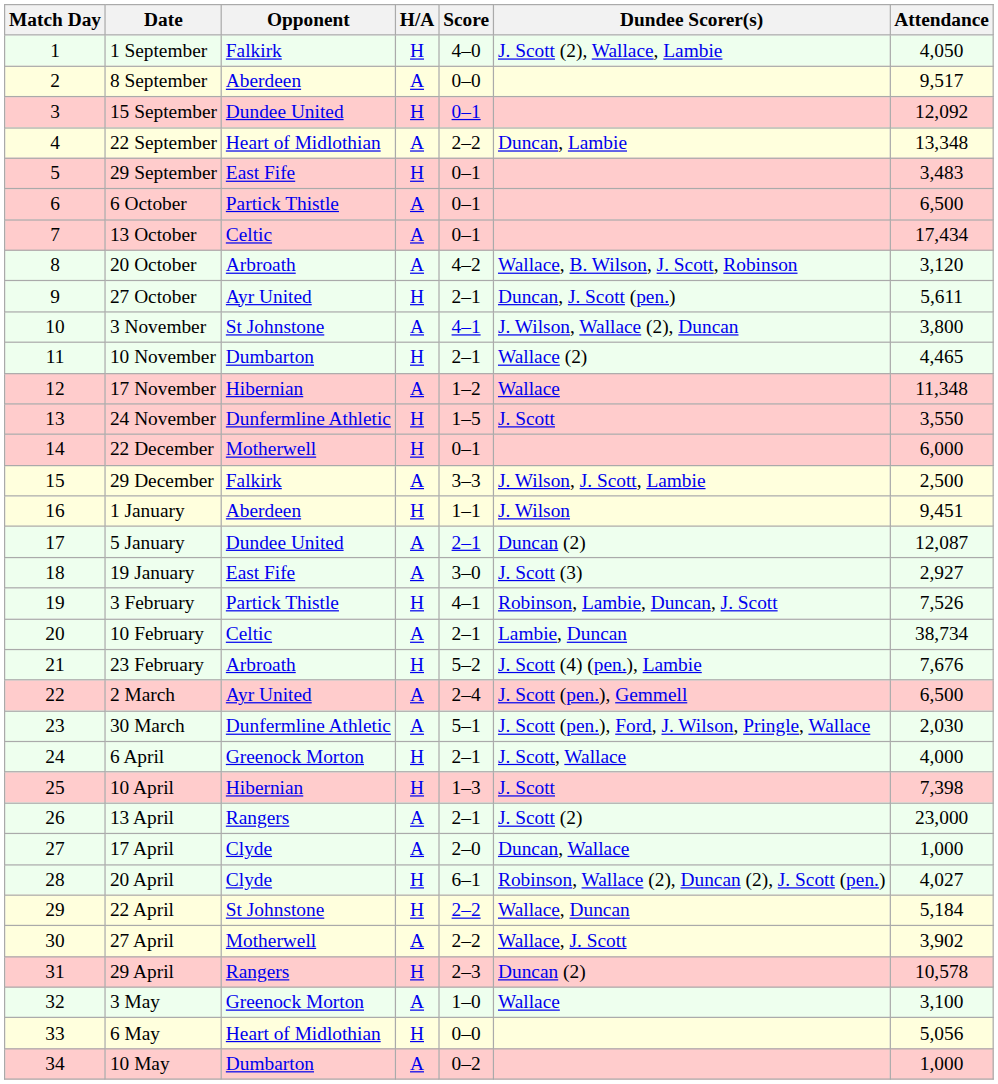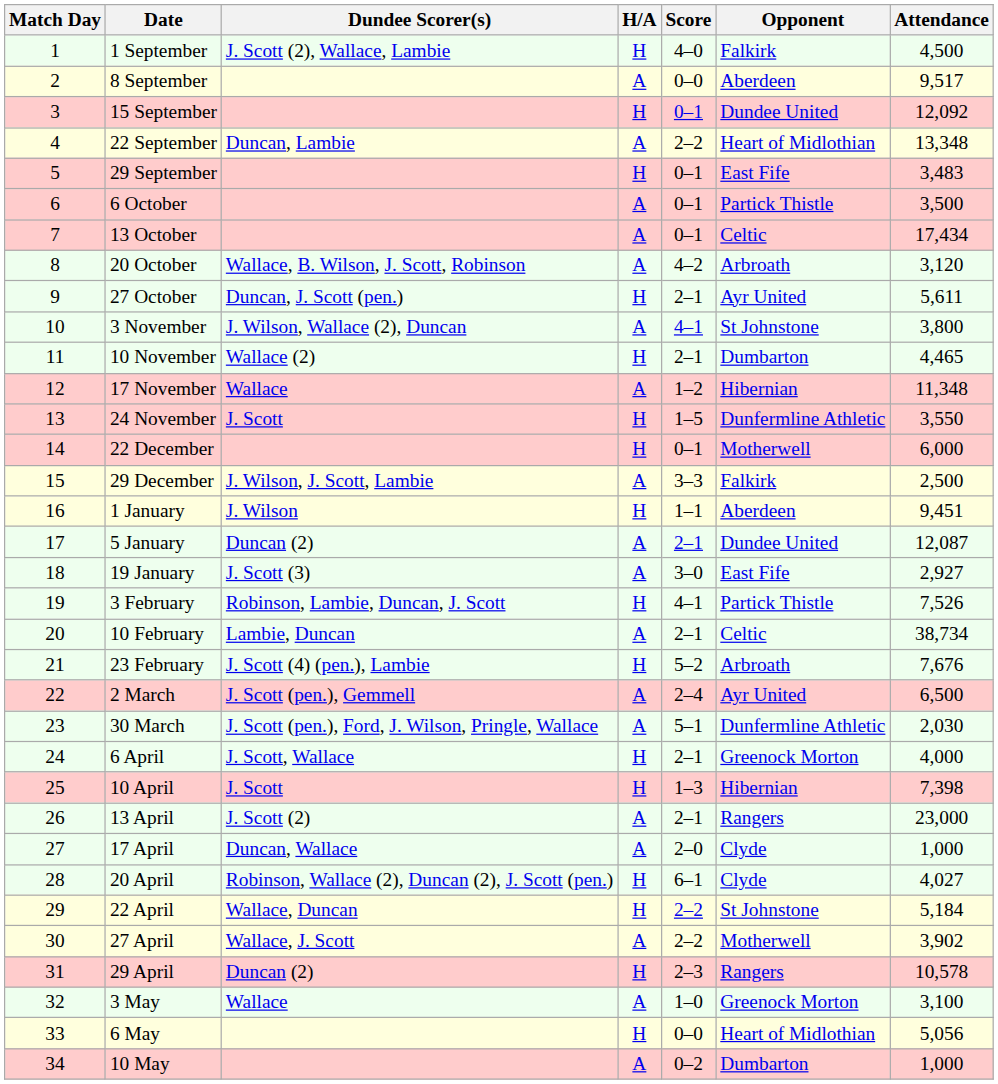 <table class="wikitable" style="text-align:center">
 <tr>
 <th>Match Day</th>
 <th>Date</th>
-<th>Opponent</th>
+<th>Dundee Scorer(s)</th>
 <th>H/A</th>
 <th>Score</th>
-<th>Dundee Scorer(s)</th>
+<th>Opponent</th>
 <th>Attendance</th>
 </tr>
 <tr bgcolor="#EEFFEE">
 <td>1</td>
 <td align="left">1 September</td>
-<td align="left"><a href='#'>Falkirk</a></td>
+<td align="left"><a href='#'>J. Scott</a> (2), <a href='#'>Wallace</a>, <a href='#'>Lambie</a></td>
 <td><a href='#'>H</a></td>
 <td>4–0</td>
-<td align="left"><a href='#'>J. Scott</a> (2), <a href='#'>Wallace</a>, <a href='#'>Lambie</a></td>
-<td>4,050</td>
+<td align="left"><a href='#'>Falkirk</a></td>
+<td>4,500</td>
 </tr>
 <tr bgcolor="#FFFFDD">
 <td>2</td>
 <td align="left">8 September</td>
-<td align="left"><a href='#'>Aberdeen</a></td>
+<td align="left"></td>
 <td><a href='#'>A</a></td>
 <td>0–0</td>
-<td align="left"></td>
+<td align="left"><a href='#'>Aberdeen</a></td>
 <td>9,517</td>
 </tr>
 <tr bgcolor="#FFCCCC">
 <td>3</td>
 <td align="left">15 September</td>
-<td align="left"><a href='#'>Dundee United</a></td>
+<td align="left"></td>
 <td><a href='#'>H</a></td>
 <td><a href='#'>0–1</a></td>
-<td align="left"></td>
+<td align="left"><a href='#'>Dundee United</a></td>
 <td>12,092</td>
 </tr>
 <tr bgcolor="#FFFFDD">
 <td>4</td>
 <td align="left">22 September</td>
-<td align="left"><a href='#'>Heart of Midlothian</a></td>
+<td align="left"><a href='#'>Duncan</a>, <a href='#'>Lambie</a></td>
 <td><a href='#'>A</a></td>
 <td>2–2</td>
-<td align="left"><a href='#'>Duncan</a>, <a href='#'>Lambie</a></td>
+<td align="left"><a href='#'>Heart of Midlothian</a></td>
 <td>13,348</td>
 </tr>
 <tr bgcolor="#FFCCCC">
 <td>5</td>
 <td align="left">29 September</td>
-<td align="left"><a href='#'>East Fife</a></td>
+<td align="left"></td>
 <td><a href='#'>H</a></td>
 <td>0–1</td>
-<td align="left"></td>
+<td align="left"><a href='#'>East Fife</a></td>
 <td>3,483</td>
 </tr>
 <tr bgcolor="#FFCCCC">
 <td>6</td>
 <td align="left">6 October</td>
-<td align="left"><a href='#'>Partick Thistle</a></td>
+<td align="left"></td>
 <td><a href='#'>A</a></td>
 <td>0–1</td>
-<td align="left"></td>
-<td>6,500</td>
+<td align="left"><a href='#'>Partick Thistle</a></td>
+<td>3,500</td>
 </tr>
 <tr bgcolor="#FFCCCC">
 <td>7</td>
 <td align="left">13 October</td>
-<td align="left"><a href='#'>Celtic</a></td>
+<td align="left"></td>
 <td><a href='#'>A</a></td>
 <td>0–1</td>
-<td align="left"></td>
+<td align="left"><a href='#'>Celtic</a></td>
 <td>17,434</td>
 </tr>
 <tr bgcolor="#EEFFEE">
 <td>8</td>
 <td align="left">20 October</td>
-<td align="left"><a href='#'>Arbroath</a></td>
+<td align="left"><a href='#'>Wallace</a>, <a href='#'>B. Wilson</a>, <a href='#'>J. Scott</a>, <a href='#'>Robinson</a></td>
 <td><a href='#'>A</a></td>
 <td>4–2</td>
-<td align="left"><a href='#'>Wallace</a>, <a href='#'>B. Wilson</a>, <a href='#'>J. Scott</a>, <a href='#'>Robinson</a></td>
+<td align="left"><a href='#'>Arbroath</a></td>
 <td>3,120</td>
 </tr>
 <tr bgcolor="#EEFFEE">
 <td>9</td>
 <td align="left">27 October</td>
-<td align="left"><a href='#'>Ayr United</a></td>
+<td align="left"><a href='#'>Duncan</a>, <a href='#'>J. Scott</a> (<a href='#'>pen.</a>)</td>
 <td><a href='#'>H</a></td>
 <td>2–1</td>
-<td align="left"><a href='#'>Duncan</a>, <a href='#'>J. Scott</a> (<a href='#'>pen.</a>)</td>
+<td align="left"><a href='#'>Ayr United</a></td>
 <td>5,611</td>
 </tr>
 <tr bgcolor="#EEFFEE">
 <td>10</td>
 <td align="left">3 November</td>
-<td align="left"><a href='#'>St Johnstone</a></td>
+<td align="left"><a href='#'>J. Wilson</a>, <a href='#'>Wallace</a> (2), <a href='#'>Duncan</a></td>
 <td><a href='#'>A</a></td>
 <td><a href='#'>4–1</a></td>
-<td align="left"><a href='#'>J. Wilson</a>, <a href='#'>Wallace</a> (2), <a href='#'>Duncan</a></td>
+<td align="left"><a href='#'>St Johnstone</a></td>
 <td>3,800</td>
 </tr>
 <tr bgcolor="#EEFFEE">
 <td>11</td>
 <td align="left">10 November</td>
-<td align="left"><a href='#'>Dumbarton</a></td>
+<td align="left"><a href='#'>Wallace</a> (2)</td>
 <td><a href='#'>H</a></td>
 <td>2–1</td>
-<td align="left"><a href='#'>Wallace</a> (2)</td>
+<td align="left"><a href='#'>Dumbarton</a></td>
 <td>4,465</td>
 </tr>
 <tr bgcolor="#FFCCCC">
 <td>12</td>
 <td align="left">17 November</td>
-<td align="left"><a href='#'>Hibernian</a></td>
+<td align="left"><a href='#'>Wallace</a></td>
 <td><a href='#'>A</a></td>
 <td>1–2</td>
-<td align="left"><a href='#'>Wallace</a></td>
+<td align="left"><a href='#'>Hibernian</a></td>
 <td>11,348</td>
 </tr>
 <tr bgcolor="#FFCCCC">
 <td>13</td>
 <td align="left">24 November</td>
-<td align="left"><a href='#'>Dunfermline Athletic</a></td>
+<td align="left"><a href='#'>J. Scott</a></td>
 <td><a href='#'>H</a></td>
 <td>1–5</td>
-<td align="left"><a href='#'>J. Scott</a></td>
+<td align="left"><a href='#'>Dunfermline Athletic</a></td>
 <td>3,550</td>
 </tr>
 <tr bgcolor="#FFCCCC">
 <td>14</td>
 <td align="left">22 December</td>
-<td align="left"><a href='#'>Motherwell</a></td>
+<td align="left"></td>
 <td><a href='#'>H</a></td>
 <td>0–1</td>
-<td align="left"></td>
+<td align="left"><a href='#'>Motherwell</a></td>
 <td>6,000</td>
 </tr>
 <tr bgcolor="#FFFFDD">
 <td>15</td>
 <td align="left">29 December</td>
-<td align="left"><a href='#'>Falkirk</a></td>
+<td align="left"><a href='#'>J. Wilson</a>, <a href='#'>J. Scott</a>, <a href='#'>Lambie</a></td>
 <td><a href='#'>A</a></td>
 <td>3–3</td>
-<td align="left"><a href='#'>J. Wilson</a>, <a href='#'>J. Scott</a>, <a href='#'>Lambie</a></td>
+<td align="left"><a href='#'>Falkirk</a></td>
 <td>2,500</td>
 </tr>
 <tr bgcolor="#FFFFDD">
 <td>16</td>
 <td align="left">1 January</td>
-<td align="left"><a href='#'>Aberdeen</a></td>
+<td align="left"><a href='#'>J. Wilson</a></td>
 <td><a href='#'>H</a></td>
 <td>1–1</td>
-<td align="left"><a href='#'>J. Wilson</a></td>
+<td align="left"><a href='#'>Aberdeen</a></td>
 <td>9,451</td>
 </tr>
 <tr bgcolor="#EEFFEE">
 <td>17</td>
 <td align="left">5 January</td>
-<td align="left"><a href='#'>Dundee United</a></td>
+<td align="left"><a href='#'>Duncan</a> (2)</td>
 <td><a href='#'>A</a></td>
 <td><a href='#'>2–1</a></td>
-<td align="left"><a href='#'>Duncan</a> (2)</td>
+<td align="left"><a href='#'>Dundee United</a></td>
 <td>12,087</td>
 </tr>
 <tr bgcolor="#EEFFEE">
 <td>18</td>
 <td align="left">19 January</td>
-<td align="left"><a href='#'>East Fife</a></td>
+<td align="left"><a href='#'>J. Scott</a> (3)</td>
 <td><a href='#'>A</a></td>
 <td>3–0</td>
-<td align="left"><a href='#'>J. Scott</a> (3)</td>
+<td align="left"><a href='#'>East Fife</a></td>
 <td>2,927</td>
 </tr>
 <tr bgcolor="#EEFFEE">
 <td>19</td>
 <td align="left">3 February</td>
-<td align="left"><a href='#'>Partick Thistle</a></td>
+<td align="left"><a href='#'>Robinson</a>, <a href='#'>Lambie</a>, <a href='#'>Duncan</a>, <a href='#'>J. Scott</a></td>
 <td><a href='#'>H</a></td>
 <td>4–1</td>
-<td align="left"><a href='#'>Robinson</a>, <a href='#'>Lambie</a>, <a href='#'>Duncan</a>, <a href='#'>J. Scott</a></td>
+<td align="left"><a href='#'>Partick Thistle</a></td>
 <td>7,526</td>
 </tr>
 <tr bgcolor="#EEFFEE">
 <td>20</td>
 <td align="left">10 February</td>
-<td align="left"><a href='#'>Celtic</a></td>
+<td align="left"><a href='#'>Lambie</a>, <a href='#'>Duncan</a></td>
 <td><a href='#'>A</a></td>
 <td>2–1</td>
-<td align="left"><a href='#'>Lambie</a>, <a href='#'>Duncan</a></td>
+<td align="left"><a href='#'>Celtic</a></td>
 <td>38,734</td>
 </tr>
 <tr bgcolor="#EEFFEE">
 <td>21</td>
 <td align="left">23 February</td>
-<td align="left"><a href='#'>Arbroath</a></td>
+<td align="left"><a href='#'>J. Scott</a> (4) (<a href='#'>pen.</a>), <a href='#'>Lambie</a></td>
 <td><a href='#'>H</a></td>
 <td>5–2</td>
-<td align="left"><a href='#'>J. Scott</a> (4) (<a href='#'>pen.</a>), <a href='#'>Lambie</a></td>
+<td align="left"><a href='#'>Arbroath</a></td>
 <td>7,676</td>
 </tr>
 <tr bgcolor="#FFCCCC">
 <td>22</td>
 <td align="left">2 March</td>
-<td align="left"><a href='#'>Ayr United</a></td>
+<td align="left"><a href='#'>J. Scott</a> (<a href='#'>pen.</a>), <a href='#'>Gemmell</a></td>
 <td><a href='#'>A</a></td>
 <td>2–4</td>
-<td align="left"><a href='#'>J. Scott</a> (<a href='#'>pen.</a>), <a href='#'>Gemmell</a></td>
+<td align="left"><a href='#'>Ayr United</a></td>
 <td>6,500</td>
 </tr>
 <tr bgcolor="#EEFFEE">
 <td>23</td>
 <td align="left">30 March</td>
-<td align="left"><a href='#'>Dunfermline Athletic</a></td>
+<td align="left"><a href='#'>J. Scott</a> (<a href='#'>pen.</a>), <a href='#'>Ford</a>, <a href='#'>J. Wilson</a>, <a href='#'>Pringle</a>, <a href='#'>Wallace</a></td>
 <td><a href='#'>A</a></td>
 <td>5–1</td>
-<td align="left"><a href='#'>J. Scott</a> (<a href='#'>pen.</a>), <a href='#'>Ford</a>, <a href='#'>J. Wilson</a>, <a href='#'>Pringle</a>, <a href='#'>Wallace</a></td>
+<td align="left"><a href='#'>Dunfermline Athletic</a></td>
 <td>2,030</td>
 </tr>
 <tr bgcolor="#EEFFEE">
 <td>24</td>
 <td align="left">6 April</td>
-<td align="left"><a href='#'>Greenock Morton</a></td>
+<td align="left"><a href='#'>J. Scott</a>, <a href='#'>Wallace</a></td>
 <td><a href='#'>H</a></td>
 <td>2–1</td>
-<td align="left"><a href='#'>J. Scott</a>, <a href='#'>Wallace</a></td>
+<td align="left"><a href='#'>Greenock Morton</a></td>
 <td>4,000</td>
 </tr>
 <tr bgcolor="#FFCCCC">
 <td>25</td>
 <td align="left">10 April</td>
-<td align="left"><a href='#'>Hibernian</a></td>
+<td align="left"><a href='#'>J. Scott</a></td>
 <td><a href='#'>H</a></td>
 <td>1–3</td>
-<td align="left"><a href='#'>J. Scott</a></td>
+<td align="left"><a href='#'>Hibernian</a></td>
 <td>7,398</td>
 </tr>
 <tr bgcolor="#EEFFEE">
 <td>26</td>
 <td align="left">13 April</td>
-<td align="left"><a href='#'>Rangers</a></td>
+<td align="left"><a href='#'>J. Scott</a> (2)</td>
 <td><a href='#'>A</a></td>
 <td>2–1</td>
-<td align="left"><a href='#'>J. Scott</a> (2)</td>
+<td align="left"><a href='#'>Rangers</a></td>
 <td>23,000</td>
 </tr>
 <tr bgcolor="#EEFFEE">
 <td>27</td>
 <td align="left">17 April</td>
-<td align="left"><a href='#'>Clyde</a></td>
+<td align="left"><a href='#'>Duncan</a>, <a href='#'>Wallace</a></td>
 <td><a href='#'>A</a></td>
 <td>2–0</td>
-<td align="left"><a href='#'>Duncan</a>, <a href='#'>Wallace</a></td>
+<td align="left"><a href='#'>Clyde</a></td>
 <td>1,000</td>
 </tr>
 <tr bgcolor="#EEFFEE">
 <td>28</td>
 <td align="left">20 April</td>
-<td align="left"><a href='#'>Clyde</a></td>
+<td align="left"><a href='#'>Robinson</a>, <a href='#'>Wallace</a> (2), <a href='#'>Duncan</a> (2), <a href='#'>J. Scott</a> (<a href='#'>pen.</a>)</td>
 <td><a href='#'>H</a></td>
 <td>6–1</td>
-<td align="left"><a href='#'>Robinson</a>, <a href='#'>Wallace</a> (2), <a href='#'>Duncan</a> (2), <a href='#'>J. Scott</a> (<a href='#'>pen.</a>)</td>
+<td align="left"><a href='#'>Clyde</a></td>
 <td>4,027</td>
 </tr>
 <tr bgcolor="#FFFFDD">
 <td>29</td>
 <td align="left">22 April</td>
-<td align="left"><a href='#'>St Johnstone</a></td>
+<td align="left"><a href='#'>Wallace</a>, <a href='#'>Duncan</a></td>
 <td><a href='#'>H</a></td>
 <td><a href='#'>2–2</a></td>
-<td align="left"><a href='#'>Wallace</a>, <a href='#'>Duncan</a></td>
+<td align="left"><a href='#'>St Johnstone</a></td>
 <td>5,184</td>
 </tr>
 <tr bgcolor="#FFFFDD">
 <td>30</td>
 <td align="left">27 April</td>
-<td align="left"><a href='#'>Motherwell</a></td>
+<td align="left"><a href='#'>Wallace</a>, <a href='#'>J. Scott</a></td>
 <td><a href='#'>A</a></td>
 <td>2–2</td>
-<td align="left"><a href='#'>Wallace</a>, <a href='#'>J. Scott</a></td>
+<td align="left"><a href='#'>Motherwell</a></td>
 <td>3,902</td>
 </tr>
 <tr bgcolor="#FFCCCC">
 <td>31</td>
 <td align="left">29 April</td>
-<td align="left"><a href='#'>Rangers</a></td>
+<td align="left"><a href='#'>Duncan</a> (2)</td>
 <td><a href='#'>H</a></td>
 <td>2–3</td>
-<td align="left"><a href='#'>Duncan</a> (2)</td>
+<td align="left"><a href='#'>Rangers</a></td>
 <td>10,578</td>
 </tr>
 <tr bgcolor="#EEFFEE">
 <td>32</td>
 <td align="left">3 May</td>
-<td align="left"><a href='#'>Greenock Morton</a></td>
+<td align="left"><a href='#'>Wallace</a></td>
 <td><a href='#'>A</a></td>
 <td>1–0</td>
-<td align="left"><a href='#'>Wallace</a></td>
+<td align="left"><a href='#'>Greenock Morton</a></td>
 <td>3,100</td>
 </tr>
 <tr bgcolor="#FFFFDD">
 <td>33</td>
 <td align="left">6 May</td>
-<td align="left"><a href='#'>Heart of Midlothian</a></td>
+<td align="left"></td>
 <td><a href='#'>H</a></td>
 <td>0–0</td>
-<td align="left"></td>
+<td align="left"><a href='#'>Heart of Midlothian</a></td>
 <td>5,056</td>
 </tr>
 <tr bgcolor="#FFCCCC">
 <td>34</td>
 <td align="left">10 May</td>
-<td align="left"><a href='#'>Dumbarton</a></td>
+<td align="left"></td>
 <td><a href='#'>A</a></td>
 <td>0–2</td>
-<td align="left"></td>
+<td align="left"><a href='#'>Dumbarton</a></td>
 <td>1,000</td>
 </tr>
 </table>
